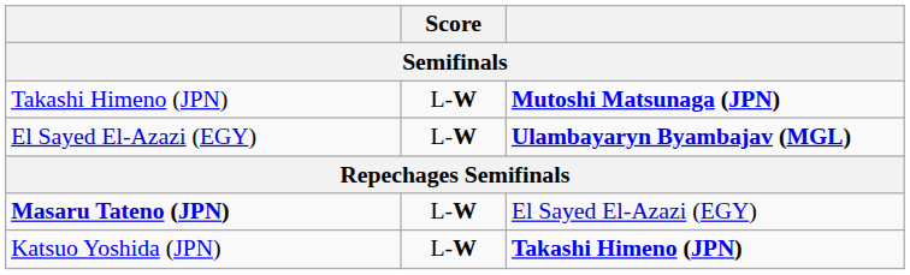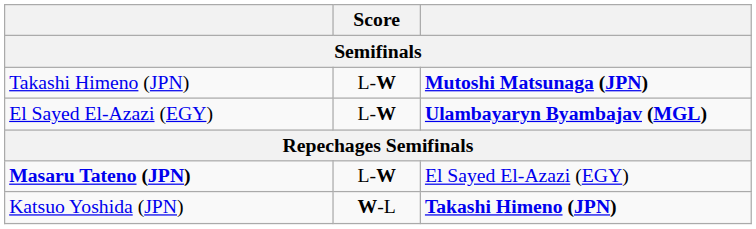 <table class="wikitable" style="text-align: left; ">
 <tr>
 <th align="right" width="270"></th>
 <th width="65">Score</th>
 <th align="left" width="270"></th>
 </tr>
 <tr>
 <th colspan=3>Semifinals</th>
 </tr>
 <tr>
 <td> <a href='#'>Takashi Himeno</a> (<a href='#'>JPN</a>)</td>
 <td align="center">L-<strong>W</strong></td>
 <td><strong> <a href='#'>Mutoshi Matsunaga</a> (<a href='#'>JPN</a>)</strong></td>
 </tr>
 <tr>
 <td> <a href='#'>El Sayed El-Azazi</a> (<a href='#'>EGY</a>)</td>
 <td align="center">L-<strong>W</strong></td>
 <td><strong> <a href='#'>Ulambayaryn Byambajav</a> (<a href='#'>MGL</a>)</strong></td>
 </tr>
 <tr>
 <th colspan=3>Repechages Semifinals</th>
 </tr>
 <tr>
 <td><strong> <a href='#'>Masaru Tateno</a> (<a href='#'>JPN</a>)</strong></td>
 <td align="center">L-<strong>W</strong></td>
 <td> <a href='#'>El Sayed El-Azazi</a> (<a href='#'>EGY</a>)</td>
 </tr>
 <tr>
 <td> <a href='#'>Katsuo Yoshida</a> (<a href='#'>JPN</a>)</td>
-<td align="center">L-<strong>W</strong></td>
+<td align="center"><strong>W</strong>-L</td>
 <td><strong> <a href='#'>Takashi Himeno</a> (<a href='#'>JPN</a>)</strong></td>
 </tr>
 </table>
